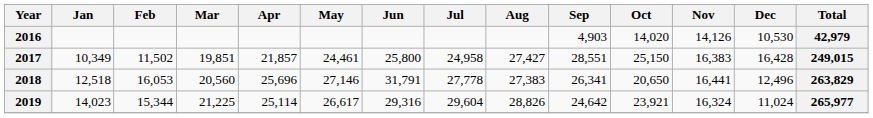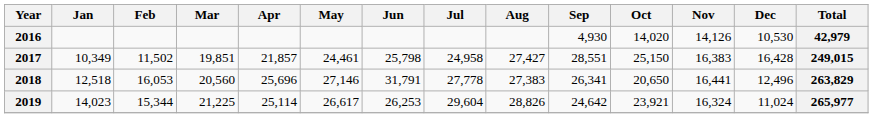 <table class=wikitable style="text-align:right; font-size:0.9em; width:950px;">
 <tr>
 <th>Year</th>
 <th>Jan</th>
 <th>Feb</th>
 <th>Mar</th>
 <th>Apr</th>
 <th>May</th>
 <th>Jun</th>
 <th>Jul</th>
 <th>Aug</th>
 <th>Sep</th>
 <th>Oct</th>
 <th>Nov</th>
 <th>Dec</th>
 <th>Total</th>
 </tr>
 <tr>
 <th>2016</th>
 <td></td>
 <td></td>
 <td></td>
 <td></td>
 <td></td>
 <td></td>
 <td></td>
 <td></td>
-<td>4,903</td>
+<td>4,930</td>
 <td>14,020</td>
 <td>14,126</td>
 <td>10,530</td>
 <th>42,979</th>
 </tr>
 <tr>
 <th>2017</th>
 <td>10,349</td>
 <td>11,502</td>
 <td>19,851</td>
 <td>21,857</td>
 <td>24,461</td>
-<td>25,800</td>
+<td>25,798</td>
 <td>24,958</td>
 <td>27,427</td>
 <td>28,551</td>
 <td>25,150</td>
 <td>16,383</td>
 <td>16,428</td>
 <th>249,015</th>
 </tr>
 <tr>
 <th>2018</th>
 <td>12,518</td>
 <td>16,053</td>
 <td>20,560</td>
 <td>25,696</td>
 <td>27,146</td>
 <td>31,791</td>
 <td>27,778</td>
 <td>27,383</td>
 <td>26,341</td>
 <td>20,650</td>
 <td>16,441</td>
 <td>12,496</td>
 <th>263,829</th>
 </tr>
 <tr>
 <th>2019</th>
 <td>14,023</td>
 <td>15,344</td>
 <td>21,225</td>
 <td>25,114</td>
 <td>26,617</td>
-<td>29,316</td>
+<td>26,253</td>
 <td>29,604</td>
 <td>28,826</td>
 <td>24,642</td>
 <td>23,921</td>
 <td>16,324</td>
 <td>11,024</td>
 <th>265,977</th>
 </tr>
 <tr>
 </tr>
 </table>
